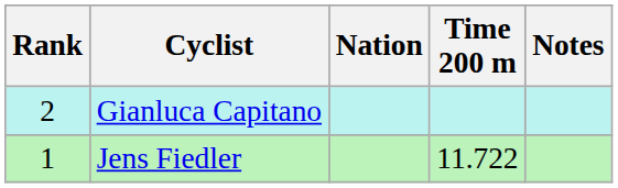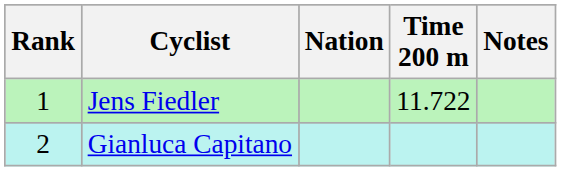 <table class="wikitable sortable" style="text-align:center">
 <tr>
 <th>Rank</th>
 <th>Cyclist</th>
 <th>Nation</th>
 <th>Time<br>200 m</th>
 <th>Notes</th>
 </tr>
+<tr bgcolor=bbf3bb>
+<td>1</td>
+<td align=left><a href='#'>Jens Fiedler</a></td>
+<td align=left></td>
+<td>11.722</td>
+<td></td>
+</tr>
 <tr bgcolor=bbf3f>
 <td>2</td>
 <td align=left><a href='#'>Gianluca Capitano</a></td>
 <td align=left></td>
 <td></td>
 <td></td>
 </tr>
-<tr bgcolor=bbf3bb>
-<td>1</td>
-<td align=left><a href='#'>Jens Fiedler</a></td>
-<td align=left></td>
-<td>11.722</td>
-<td></td>
-</tr>
 </table>
